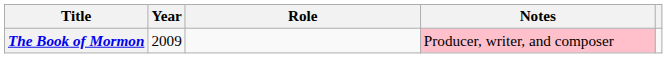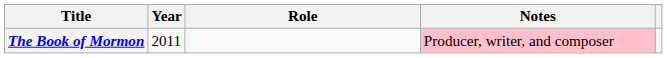 <table class="wikitable plainrowheaders">
 <tr>
 <th scope="col">Title</th>
 <th scope="col">Year</th>
 <th scope="col" style="width: 15em;">Role</th>
 <th scope="col" style="width: 15em;">Notes</th>
 <th scope="col" class="unsortable"></th>
 </tr>
 <tr>
 <th scope=row><em><a href='#'>The Book of Mormon</a></em></th>
-<td>2009</td>
+<td>2011</td>
 <td></td>
 <td style="background: pink;">Producer, writer, and composer</td>
 <td style="text-align:center;"></td>
 </tr>
 </table>
